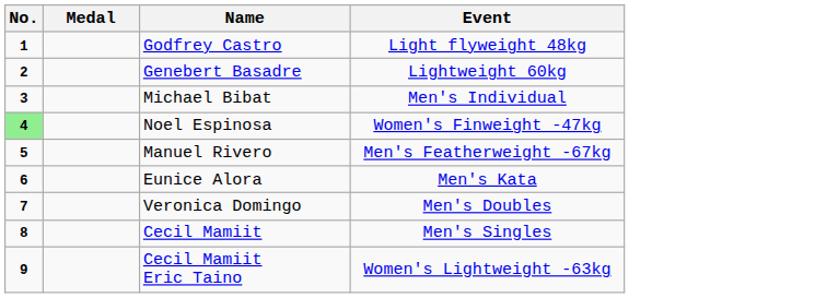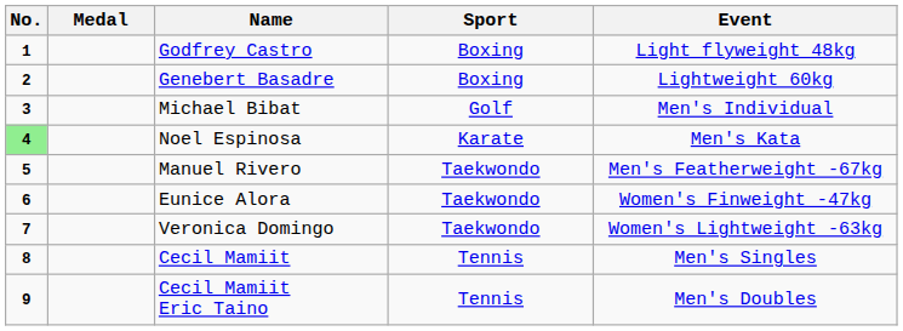 <table class="wikitable" style="font-size:100%; text-align:center;">
 <tr>
 <th width="10">No.</th>
 <th width="70">Medal</th>
 <th width="160">Name</th>
+<th width="140">Sport</th>
 <th width="210">Event</th>
 </tr>
 <tr>
 <td><small><strong>1</strong></small></td>
 <td></td>
 <td align=left><a href='#'>Godfrey Castro</a></td>
+<td> <a href='#'>Boxing</a></td>
 <td><a href='#'>Light flyweight 48kg</a></td>
 </tr>
 <tr>
 <td><small><strong>2</strong></small></td>
 <td></td>
 <td align=left><a href='#'>Genebert Basadre</a></td>
+<td> <a href='#'>Boxing</a></td>
 <td><a href='#'>Lightweight 60kg</a></td>
 </tr>
 <tr>
 <td><small><strong>3</strong></small></td>
 <td></td>
 <td align=left>Michael Bibat</td>
+<td> <a href='#'>Golf</a></td>
 <td><a href='#'>Men's Individual</a></td>
 </tr>
 <tr>
 <td style="background: lightgreen;"><small><strong>4</strong></small></td>
 <td></td>
 <td align=left>Noel Espinosa</td>
-<td><a href='#'>Women's Finweight -47kg</a></td>
+<td> <a href='#'>Karate</a></td>
+<td><a href='#'>Men's Kata</a></td>
 </tr>
 <tr>
 <td><small><strong>5</strong></small></td>
 <td></td>
 <td align=left>Manuel Rivero</td>
+<td> <a href='#'>Taekwondo</a></td>
 <td><a href='#'>Men's Featherweight -67kg</a></td>
 </tr>
 <tr>
 <td><small><strong>6</strong></small></td>
 <td></td>
 <td align=left>Eunice Alora</td>
-<td><a href='#'>Men's Kata</a></td>
+<td> <a href='#'>Taekwondo</a></td>
+<td><a href='#'>Women's Finweight -47kg</a></td>
 </tr>
 <tr>
 <td><small><strong>7</strong></small></td>
 <td></td>
 <td align=left>Veronica Domingo</td>
-<td><a href='#'>Men's Doubles</a></td>
+<td> <a href='#'>Taekwondo</a></td>
+<td><a href='#'>Women's Lightweight -63kg</a></td>
 </tr>
 <tr>
 <td><small><strong>8</strong></small></td>
 <td></td>
 <td align=left><a href='#'>Cecil Mamiit</a></td>
+<td> <a href='#'>Tennis</a></td>
 <td><a href='#'>Men's Singles</a></td>
 </tr>
 <tr>
 <td><small><strong>9</strong></small></td>
 <td></td>
 <td align=left><a href='#'>Cecil Mamiit</a><br><a href='#'>Eric Taino</a></td>
-<td><a href='#'>Women's Lightweight -63kg</a></td>
+<td> <a href='#'>Tennis</a></td>
+<td><a href='#'>Men's Doubles</a></td>
 </tr>
 </table>
